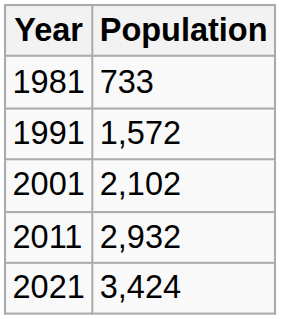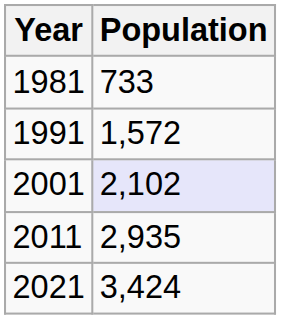 <table class=wikitable>
 <tr>
 <th>Year</th>
 <th>Population</th>
 </tr>
 <tr>
 <td>1981</td>
 <td>733</td>
 </tr>
 <tr>
 <td>1991</td>
 <td>1,572</td>
 </tr>
 <tr>
 <td>2001</td>
-<td>2,102</td>
+<td style="background: lavender;">2,102</td>
 </tr>
 <tr>
 <td>2011</td>
-<td>2,932</td>
+<td>2,935</td>
 </tr>
 <tr>
 <td>2021</td>
 <td>3,424</td>
 </tr>
 </table>
